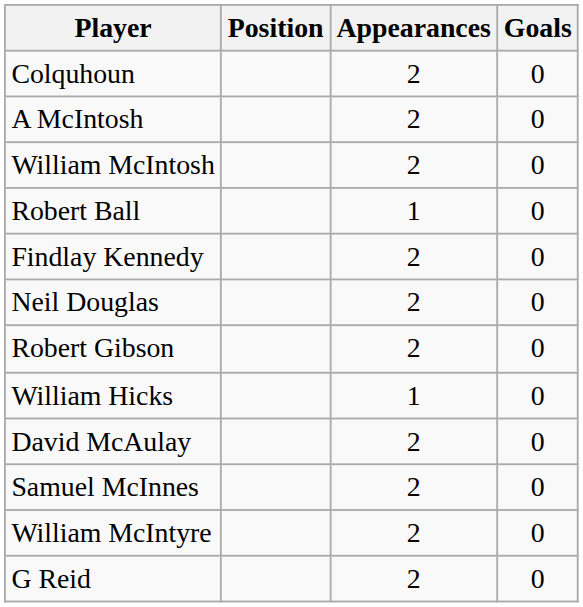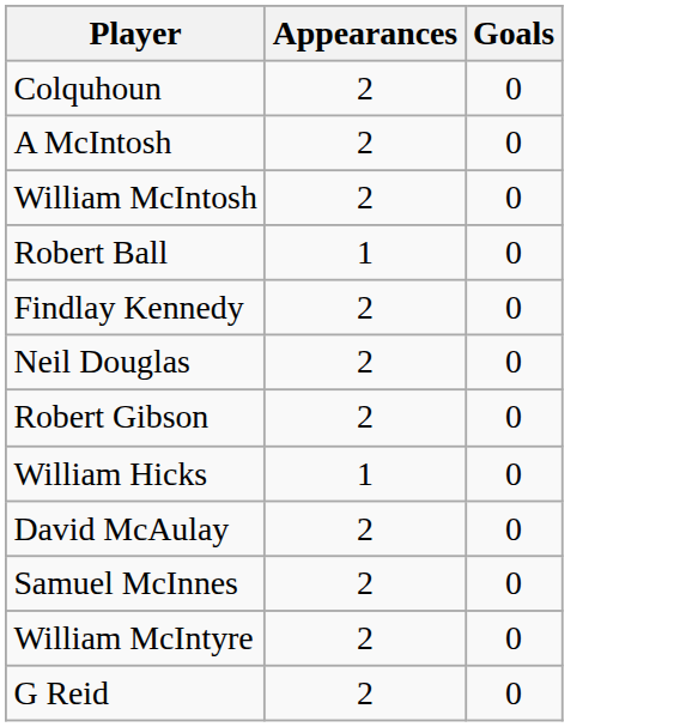 <table class="wikitable sortable" style="text-align: center; font-size:95%">
 <tr>
 <th class="unsortable">Player</th>
-<th>Position</th>
 <th>Appearances</th>
 <th>Goals</th>
 </tr>
 <tr>
 <td align=left> Colquhoun</td>
-<td></td>
 <td>2</td>
 <td>0</td>
 </tr>
 <tr>
 <td align=left> A McIntosh</td>
-<td></td>
 <td>2</td>
 <td>0</td>
 </tr>
 <tr>
 <td align=left> William McIntosh</td>
-<td></td>
 <td>2</td>
 <td>0</td>
 </tr>
 <tr>
 <td align=left> Robert Ball</td>
-<td></td>
 <td>1</td>
 <td>0</td>
 </tr>
 <tr>
 <td align=left> Findlay Kennedy</td>
-<td></td>
 <td>2</td>
 <td>0</td>
 </tr>
 <tr>
 <td align=left> Neil Douglas</td>
-<td></td>
 <td>2</td>
 <td>0</td>
 </tr>
 <tr>
 <td align=left> Robert Gibson</td>
-<td></td>
 <td>2</td>
 <td>0</td>
 </tr>
 <tr>
 <td align=left> William Hicks</td>
-<td></td>
 <td>1</td>
 <td>0</td>
 </tr>
 <tr>
 <td align=left> David McAulay</td>
-<td></td>
 <td>2</td>
 <td>0</td>
 </tr>
 <tr>
 <td align=left> Samuel McInnes</td>
-<td></td>
 <td>2</td>
 <td>0</td>
 </tr>
 <tr>
 <td align=left> William McIntyre</td>
-<td></td>
 <td>2</td>
 <td>0</td>
 </tr>
 <tr>
 <td align=left> G Reid</td>
-<td></td>
 <td>2</td>
 <td>0</td>
 </tr>
 </table>
